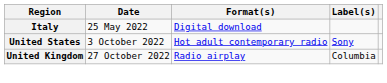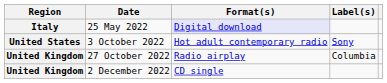 <table class="wikitable plainrowheaders">
 <tr>
 <th scope="col">Region</th>
 <th scope="col">Date</th>
 <th scope="col">Format(s)</th>
 <th scope="col">Label(s)</th>
 <th scope="col"></th>
 </tr>
 <tr>
 <th scope="row">Italy</th>
 <td>25 May 2022</td>
-<td><a href='#'>Digital download</a></td>
+<td style="background: lavender;"><a href='#'>Digital download</a></td>
 <td></td>
 <td style="text-align:center;"></td>
 </tr>
 <tr>
 <th scope="row">United States</th>
 <td>3 October 2022</td>
 <td><a href='#'>Hot adult contemporary radio</a></td>
 <td><a href='#'>Sony</a></td>
 <td style="text-align:center;"></td>
 </tr>
 <tr>
 <th scope="row">United Kingdom</th>
 <td>27 October 2022</td>
 <td><a href='#'>Radio airplay</a></td>
 <td>Columbia</td>
 <td style="text-align:center;"></td>
 </tr>
+<tr>
+<th scope="row">United Kingdom</th>
+<td>2 December 2022</td>
+<td><a href='#'>CD single</a></td>
+<td></td>
+<td style="text-align:center;"></td>
+</tr>
 </table>
